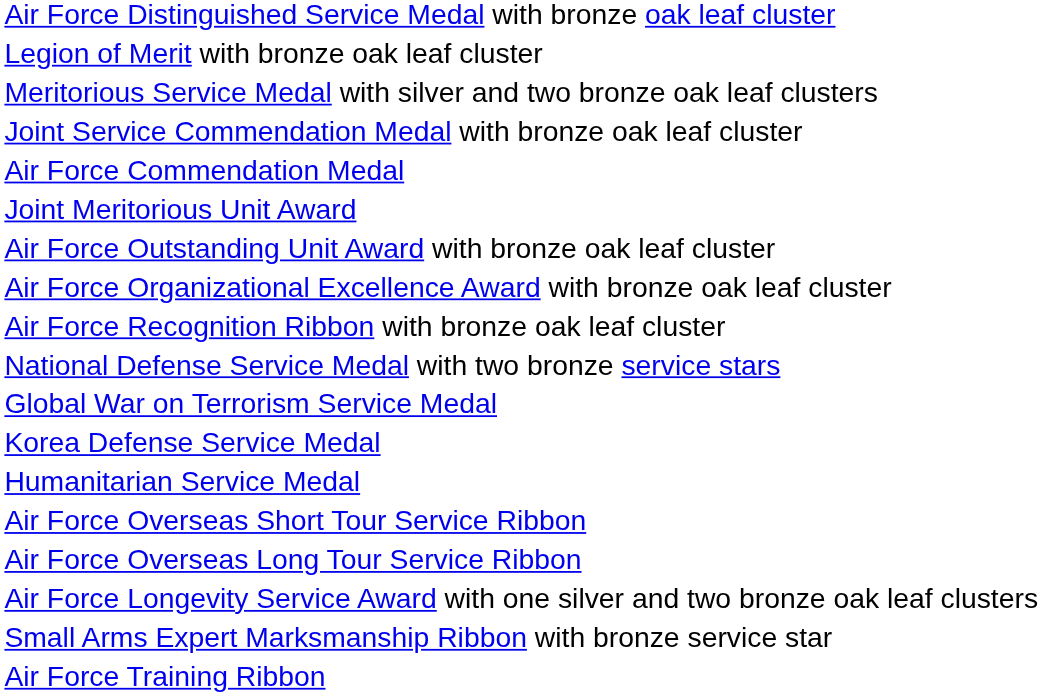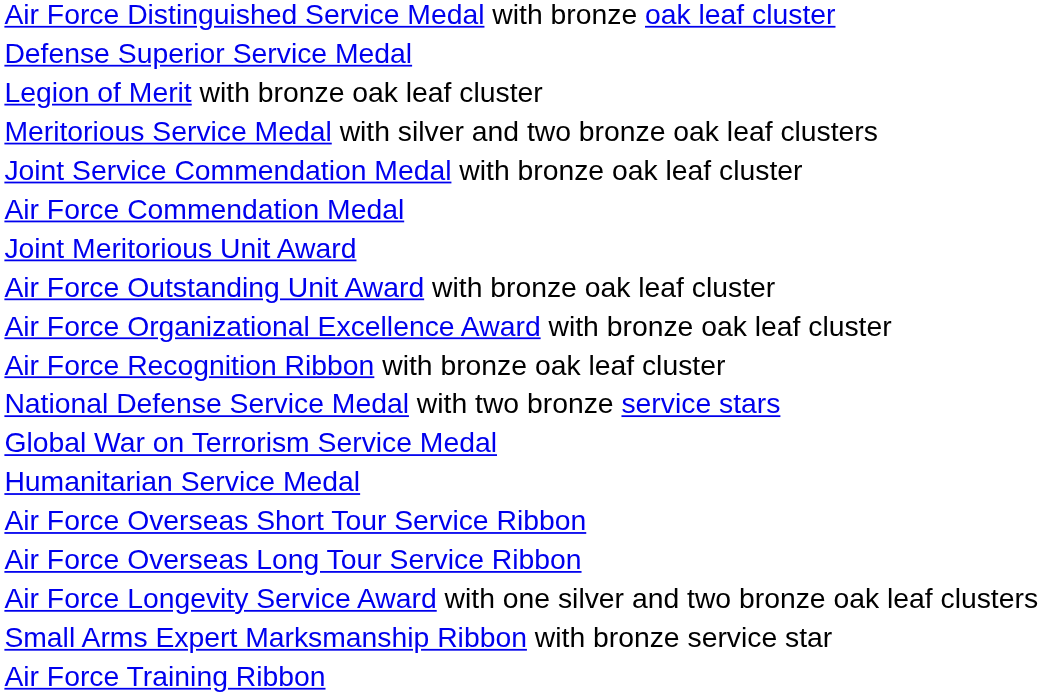 <table>
 <tr>
 <td></td>
 <td><a href='#'>Air Force Distinguished Service Medal</a> with bronze <a href='#'>oak leaf cluster</a></td>
+</tr>
+<tr>
+<td></td>
+<td><a href='#'>Defense Superior Service Medal</a></td>
 </tr>
 <tr>
 <td></td>
 <td><a href='#'>Legion of Merit</a> with bronze oak leaf cluster</td>
 </tr>
 <tr>
 <td></td>
 <td><a href='#'>Meritorious Service Medal</a> with silver and two bronze oak leaf clusters</td>
 </tr>
 <tr>
 <td></td>
 <td><a href='#'>Joint Service Commendation Medal</a> with bronze oak leaf cluster</td>
 </tr>
 <tr>
 <td></td>
 <td><a href='#'>Air Force Commendation Medal</a></td>
 </tr>
 <tr>
 <td></td>
 <td><a href='#'>Joint Meritorious Unit Award</a></td>
 </tr>
 <tr>
 <td></td>
 <td><a href='#'>Air Force Outstanding Unit Award</a> with bronze oak leaf cluster</td>
 </tr>
 <tr>
 <td></td>
 <td><a href='#'>Air Force Organizational Excellence Award</a> with bronze oak leaf cluster</td>
 </tr>
 <tr>
 <td></td>
 <td><a href='#'>Air Force Recognition Ribbon</a> with bronze oak leaf cluster</td>
 </tr>
 <tr>
 <td></td>
 <td><a href='#'>National Defense Service Medal</a> with two bronze <a href='#'>service stars</a></td>
 </tr>
 <tr>
 <td></td>
 <td><a href='#'>Global War on Terrorism Service Medal</a></td>
 </tr>
 <tr>
 <td></td>
-<td><a href='#'>Korea Defense Service Medal</a></td>
-</tr>
-<tr>
-<td></td>
 <td><a href='#'>Humanitarian Service Medal</a></td>
 </tr>
 <tr>
 <td></td>
 <td><a href='#'>Air Force Overseas Short Tour Service Ribbon</a></td>
 </tr>
 <tr>
 <td></td>
 <td><a href='#'>Air Force Overseas Long Tour Service Ribbon</a></td>
 </tr>
 <tr>
 <td></td>
 <td><a href='#'>Air Force Longevity Service Award</a> with one silver and two bronze oak leaf clusters</td>
 </tr>
 <tr>
 <td></td>
 <td><a href='#'>Small Arms Expert Marksmanship Ribbon</a> with bronze service star</td>
 </tr>
 <tr>
 <td></td>
 <td><a href='#'>Air Force Training Ribbon</a></td>
 </tr>
 <tr>
 </tr>
 </table>
